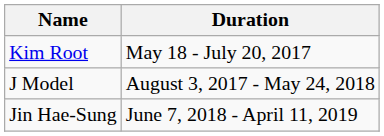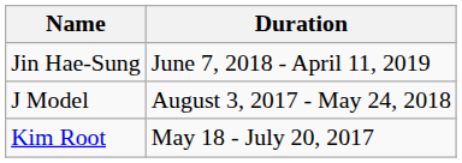 <table class=wikitable>
 <tr>
 <th>Name</th>
 <th>Duration</th>
 </tr>
 <tr>
-<td><a href='#'>Kim Root</a></td>
-<td>May 18 - July 20, 2017</td>
+<td>Jin Hae-Sung</td>
+<td>June 7, 2018 - April 11, 2019</td>
 </tr>
 <tr>
 <td>J Model</td>
 <td>August 3, 2017 - May 24, 2018</td>
 </tr>
 <tr>
-<td>Jin Hae-Sung</td>
-<td>June 7, 2018 - April 11, 2019</td>
+<td><a href='#'>Kim Root</a></td>
+<td>May 18 - July 20, 2017</td>
 </tr>
 </table>
